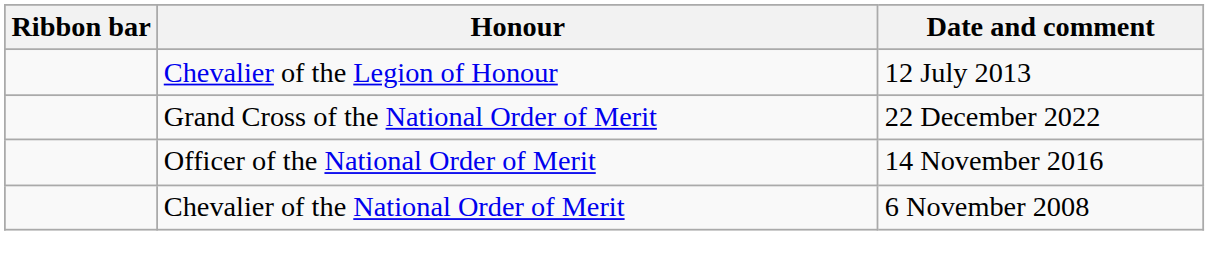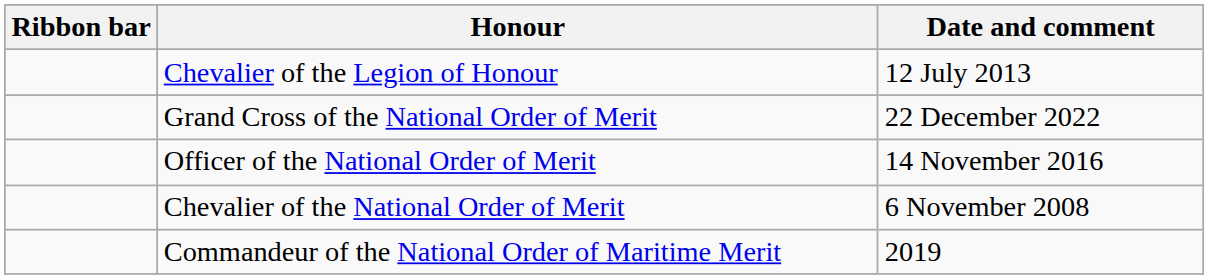 <table class="wikitable"">
 <tr>
 <th>Ribbon bar</th>
 <th style="width:25em">Honour</th>
 <th style="width:11em">Date and comment</th>
 </tr>
 <tr>
 <td></td>
 <td><a href='#'>Chevalier</a> of the <a href='#'>Legion of Honour</a></td>
 <td>12 July 2013</td>
 </tr>
 <tr>
 <td></td>
 <td>Grand Cross of the <a href='#'>National Order of Merit</a></td>
 <td>22 December 2022</td>
 </tr>
 <tr>
 <td></td>
 <td>Officer of the <a href='#'>National Order of Merit</a></td>
 <td>14 November 2016</td>
 </tr>
 <tr>
 <td></td>
 <td>Chevalier of the <a href='#'>National Order of Merit</a></td>
 <td>6 November 2008</td>
 </tr>
+<tr>
+<td></td>
+<td>Commandeur of the <a href='#'>National Order of Maritime Merit</a></td>
+<td>2019</td>
+</tr>
 </table>
